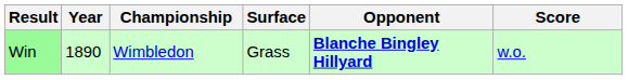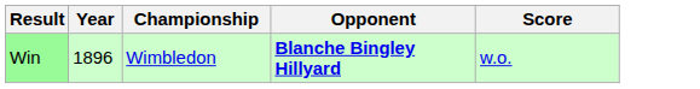 <table class="sortable wikitable">
 <tr>
 <th style="width:40px">Result</th>
 <th style="width:40px">Year</th>
 <th style="width:125px">Championship</th>
-<th class="unsortable">Surface</th>
 <th style="width:175px">Opponent</th>
 <th style="width:120px" class="unsortable">Score</th>
 </tr>
 <tr style="background:#cfc;">
 <td style="background:#98fb98;">Win</td>
-<td>1890</td>
+<td>1896</td>
 <td><a href='#'>Wimbledon</a></td>
-<td>Grass</td>
 <td><strong> <a href='#'>Blanche Bingley Hillyard</a></strong></td>
 <td><a href='#'>w.o.</a></td>
 </tr>
 </table>
